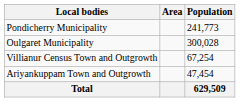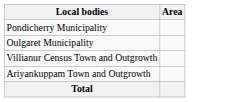 <table class="wikitable">
 <tr>
 <th>Local bodies</th>
 <th>Area</th>
-<th>Population</th>
 </tr>
 <tr>
 <td>Pondicherry Municipality</td>
 <td></td>
-<td>241,773</td>
 </tr>
 <tr>
 <td>Oulgaret Municipality</td>
 <td></td>
-<td>300,028</td>
 </tr>
 <tr>
 <td>Villianur Census Town and Outgrowth</td>
 <td></td>
-<td>67,254</td>
 </tr>
 <tr>
 <td>Ariyankuppam Town and Outgrowth</td>
 <td></td>
-<td>47,454</td>
 </tr>
 <tr>
 <th>Total</th>
 <th></th>
-<th>629,509</th>
 </tr>
 </table>
